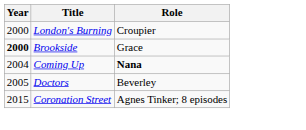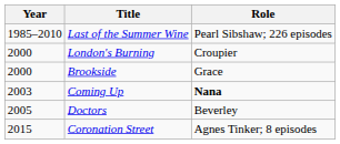 <table class="wikitable">
 <tr>
 <th>Year</th>
 <th>Title</th>
 <th>Role</th>
 </tr>
 <tr>
+<td>1985–2010</td>
+<td><em><a href='#'>Last of the Summer Wine</a></em></td>
+<td>Pearl Sibshaw; 226 episodes</td>
+</tr>
+<tr>
 <td>2000</td>
 <td><em><a href='#'>London's Burning</a></em></td>
 <td>Croupier</td>
 </tr>
 <tr>
-<td><strong>2000</strong></td>
+<td>2000</td>
 <td><em><a href='#'>Brookside</a></em></td>
 <td>Grace</td>
 </tr>
 <tr>
-<td>2004</td>
+<td>2003</td>
 <td><em><a href='#'>Coming Up</a></em></td>
 <td><strong>Nana</strong></td>
 </tr>
 <tr>
 <td>2005</td>
 <td><em> <a href='#'>Doctors</a></em></td>
 <td>Beverley</td>
 </tr>
 <tr>
 <td>2015</td>
 <td><em> <a href='#'>Coronation Street</a></em></td>
 <td>Agnes Tinker; 8 episodes</td>
 </tr>
 </table>
